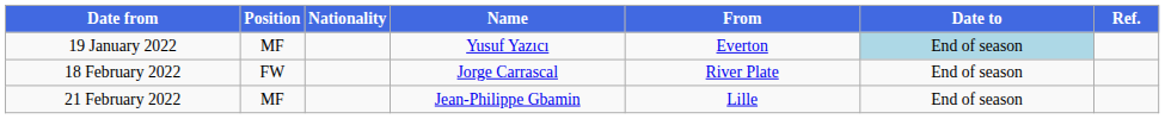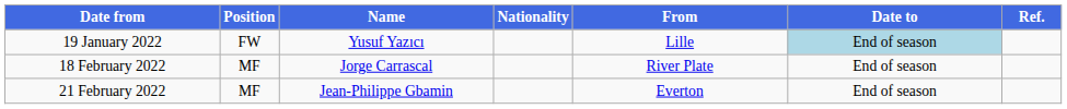 <table class="wikitable" style="text-align:center; font-size:90%; ">
 <tr>
 <th style="background:#4169E1; color:white; width:200px;">Date from</th>
 <th style="background:#4169E1; color:white; width:50px;">Position</th>
+<th style="background:#4169E1; color:white; width:200px;">Name</th>
 <th style="background:#4169E1; color:white; width:50px;">Nationality</th>
-<th style="background:#4169E1; color:white; width:200px;">Name</th>
 <th style="background:#4169E1; color:white; width:200px;">From</th>
 <th style="background:#4169E1; color:white; width:200px;">Date to</th>
 <th style="background:#4169E1; color:white; width:50px;">Ref.</th>
 </tr>
 <tr>
 <td>19 January 2022</td>
-<td>MF</td>
+<td>FW</td>
+<td><a href='#'>Yusuf Yazıcı</a></td>
 <td></td>
-<td><a href='#'>Yusuf Yazıcı</a></td>
-<td><a href='#'>Everton</a></td>
+<td><a href='#'>Lille</a></td>
 <td style="background: lightblue;">End of season</td>
 <td></td>
 </tr>
 <tr>
 <td>18 February 2022</td>
-<td>FW</td>
+<td>MF</td>
+<td><a href='#'>Jorge Carrascal</a></td>
 <td></td>
-<td><a href='#'>Jorge Carrascal</a></td>
 <td><a href='#'>River Plate</a></td>
 <td>End of season</td>
 <td></td>
 </tr>
 <tr>
 <td>21 February 2022</td>
 <td>MF</td>
+<td><a href='#'>Jean-Philippe Gbamin</a></td>
 <td></td>
-<td><a href='#'>Jean-Philippe Gbamin</a></td>
-<td><a href='#'>Lille</a></td>
+<td><a href='#'>Everton</a></td>
 <td>End of season</td>
 <td></td>
 </tr>
 </table>
